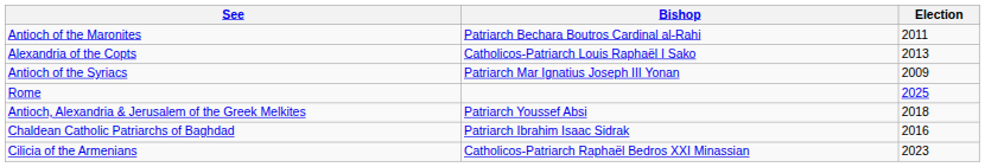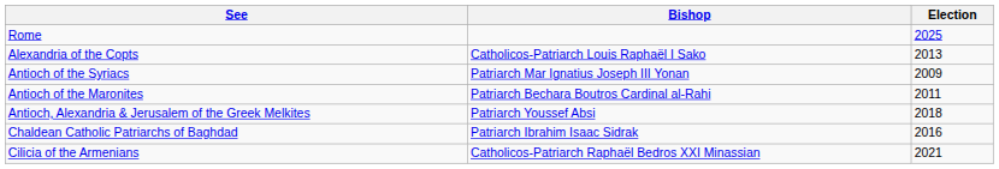 <table class="wikitable sortable" width="100%">
 <tr bgcolor="#cccccc">
 <th><a href='#'>See</a></th>
 <th><a href='#'>Bishop</a></th>
 <th>Election</th>
 </tr>
 <tr>
-<td><a href='#'>Antioch of the Maronites</a></td>
-<td><a href='#'>Patriarch Bechara Boutros Cardinal al-Rahi</a></td>
-<td>2011</td>
+<td><a href='#'>Rome</a></td>
+<td></td>
+<td><a href='#'>2025</a></td>
 </tr>
 <tr>
 <td><a href='#'>Alexandria of the Copts</a></td>
 <td><a href='#'>Catholicos-Patriarch Louis Raphaël I Sako</a></td>
 <td>2013</td>
 </tr>
 <tr>
 <td><a href='#'>Antioch of the Syriacs</a></td>
 <td><a href='#'>Patriarch Mar Ignatius Joseph III Yonan</a></td>
 <td>2009</td>
 </tr>
 <tr>
-<td><a href='#'>Rome</a></td>
-<td></td>
-<td><a href='#'>2025</a></td>
+<td><a href='#'>Antioch of the Maronites</a></td>
+<td><a href='#'>Patriarch Bechara Boutros Cardinal al-Rahi</a></td>
+<td>2011</td>
 </tr>
 <tr>
 <td><a href='#'>Antioch, Alexandria & Jerusalem of the Greek Melkites</a></td>
 <td><a href='#'>Patriarch Youssef Absi</a></td>
 <td>2018</td>
 </tr>
 <tr>
 <td><a href='#'>Chaldean Catholic Patriarchs of Baghdad</a></td>
 <td><a href='#'>Patriarch Ibrahim Isaac Sidrak</a></td>
 <td>2016</td>
 </tr>
 <tr>
 <td><a href='#'>Cilicia of the Armenians</a></td>
 <td><a href='#'>Catholicos-Patriarch Raphaël Bedros XXI Minassian</a></td>
-<td>2023</td>
+<td>2021</td>
 </tr>
 </table>
